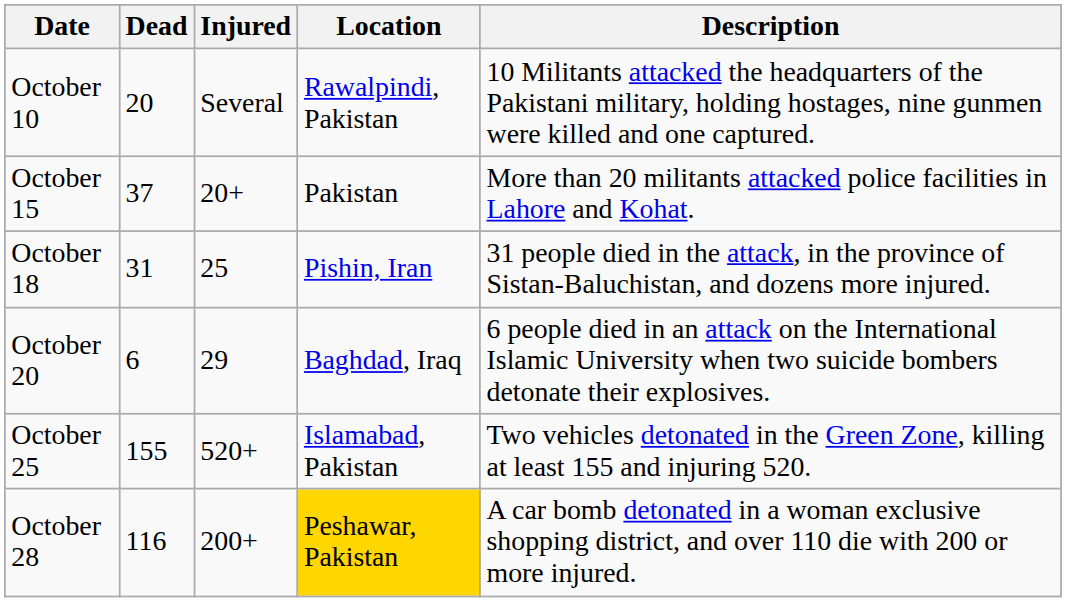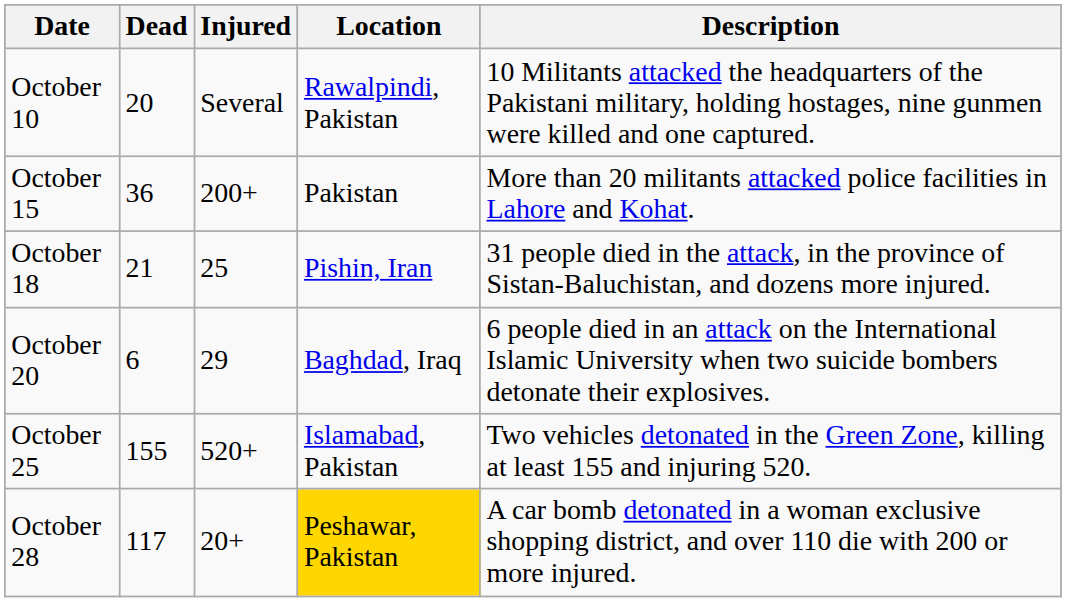 <table class="wikitable sortable">
 <tr>
 <th>Date</th>
 <th>Dead</th>
 <th>Injured</th>
 <th>Location</th>
 <th>Description</th>
 </tr>
 <tr>
 <td>October 10</td>
 <td>20</td>
 <td>Several</td>
 <td><a href='#'>Rawalpindi</a>, Pakistan</td>
 <td>10 Militants <a href='#'>attacked</a> the headquarters of the Pakistani military, holding hostages, nine gunmen were killed and one captured.</td>
 </tr>
 <tr>
 <td>October 15</td>
-<td>37</td>
-<td>20+</td>
+<td>36</td>
+<td>200+</td>
 <td>Pakistan</td>
 <td>More than 20 militants <a href='#'>attacked</a> police facilities in <a href='#'>Lahore</a> and <a href='#'>Kohat</a>.</td>
 </tr>
 <tr>
 <td>October 18</td>
-<td>31</td>
+<td>21</td>
 <td>25</td>
 <td><a href='#'>Pishin, Iran</a></td>
 <td>31 people died in the <a href='#'>attack</a>, in the province of Sistan-Baluchistan, and dozens more injured.</td>
 </tr>
 <tr>
 <td>October 20</td>
 <td>6</td>
 <td>29</td>
 <td><a href='#'>Baghdad</a>, Iraq</td>
 <td>6 people died in an <a href='#'>attack</a> on the International Islamic University when two suicide bombers detonate their explosives.</td>
 </tr>
 <tr>
 <td>October 25</td>
 <td>155</td>
 <td>520+</td>
 <td><a href='#'>Islamabad</a>, Pakistan</td>
 <td>Two vehicles <a href='#'>detonated</a> in the <a href='#'>Green Zone</a>, killing at least 155 and injuring 520.</td>
 </tr>
 <tr>
 <td>October 28</td>
-<td>116</td>
-<td>200+</td>
+<td>117</td>
+<td>20+</td>
 <td style="background: gold;">Peshawar, Pakistan</td>
 <td>A car bomb <a href='#'>detonated</a> in a woman exclusive shopping district, and over 110 die with 200 or more injured.</td>
 </tr>
 </table>
